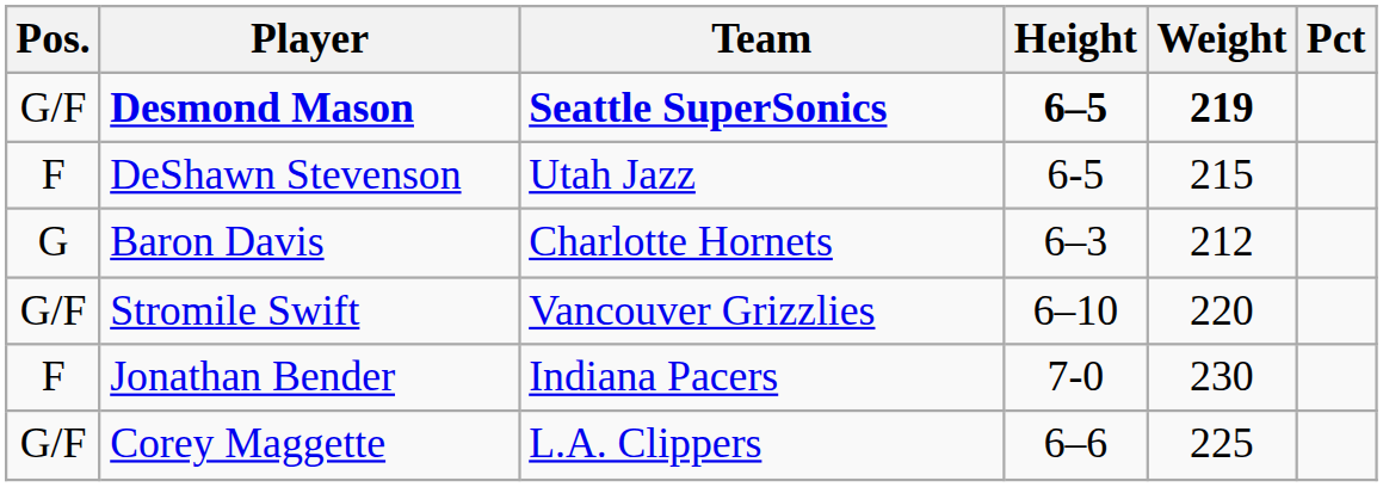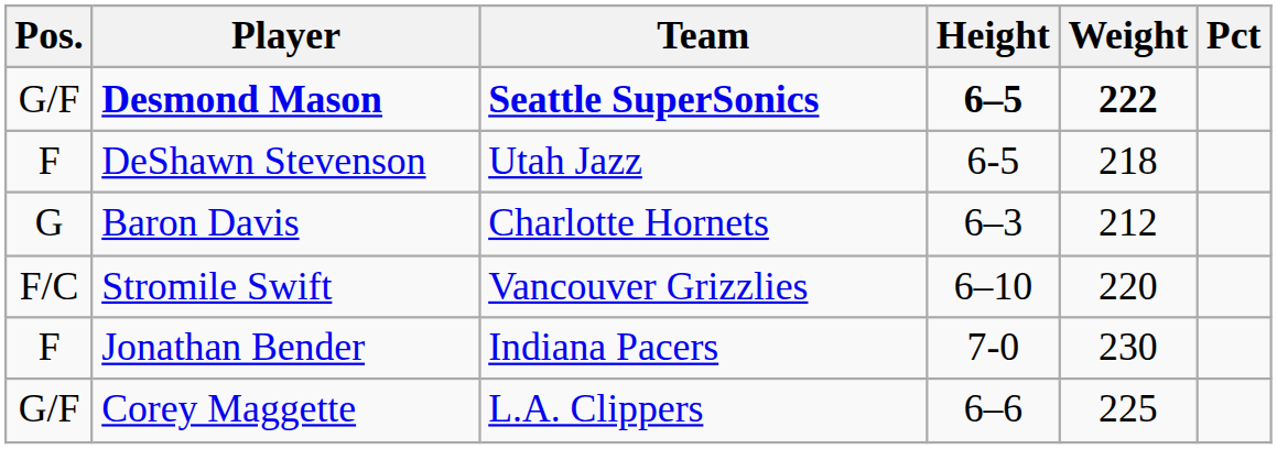 <table class="wikitable">
 <tr>
 <th>Pos.</th>
 <th style="width:150px;">Player</th>
 <th width=175>Team</th>
 <th>Height</th>
 <th>Weight</th>
 <th>Pct</th>
 </tr>
 <tr>
 <td style="text-align:center">G/F</td>
 <td><strong><a href='#'>Desmond Mason</a></strong></td>
 <td><strong><a href='#'>Seattle SuperSonics</a></strong></td>
 <td align=center><strong>6–5</strong></td>
-<td align=center><strong>219</strong></td>
+<td align=center><strong>222</strong></td>
 <td align=center></td>
 </tr>
 <tr>
 <td style="text-align:center">F</td>
 <td><a href='#'>DeShawn Stevenson</a></td>
 <td><a href='#'>Utah Jazz</a></td>
 <td align=center>6-5</td>
-<td align=center>215</td>
+<td align=center>218</td>
 <td align=center></td>
 </tr>
 <tr>
 <td style="text-align:center">G</td>
 <td><a href='#'>Baron Davis</a></td>
 <td><a href='#'>Charlotte Hornets</a></td>
 <td align=center>6–3</td>
 <td align=center>212</td>
 <td></td>
 </tr>
 <tr>
-<td style="text-align:center">G/F</td>
+<td style="text-align:center">F/C</td>
 <td><a href='#'>Stromile Swift</a></td>
 <td><a href='#'>Vancouver Grizzlies</a></td>
 <td align=center>6–10</td>
 <td align=center>220</td>
 <td></td>
 </tr>
 <tr>
 <td style="text-align:center">F</td>
 <td><a href='#'>Jonathan Bender</a></td>
 <td><a href='#'>Indiana Pacers</a></td>
 <td align=center>7-0</td>
 <td align=center>230</td>
 <td></td>
 </tr>
 <tr>
 <td style="text-align:center">G/F</td>
 <td><a href='#'>Corey Maggette</a></td>
 <td><a href='#'>L.A. Clippers</a></td>
 <td align=center>6–6</td>
 <td align=center>225</td>
 <td></td>
 </tr>
 </table>
